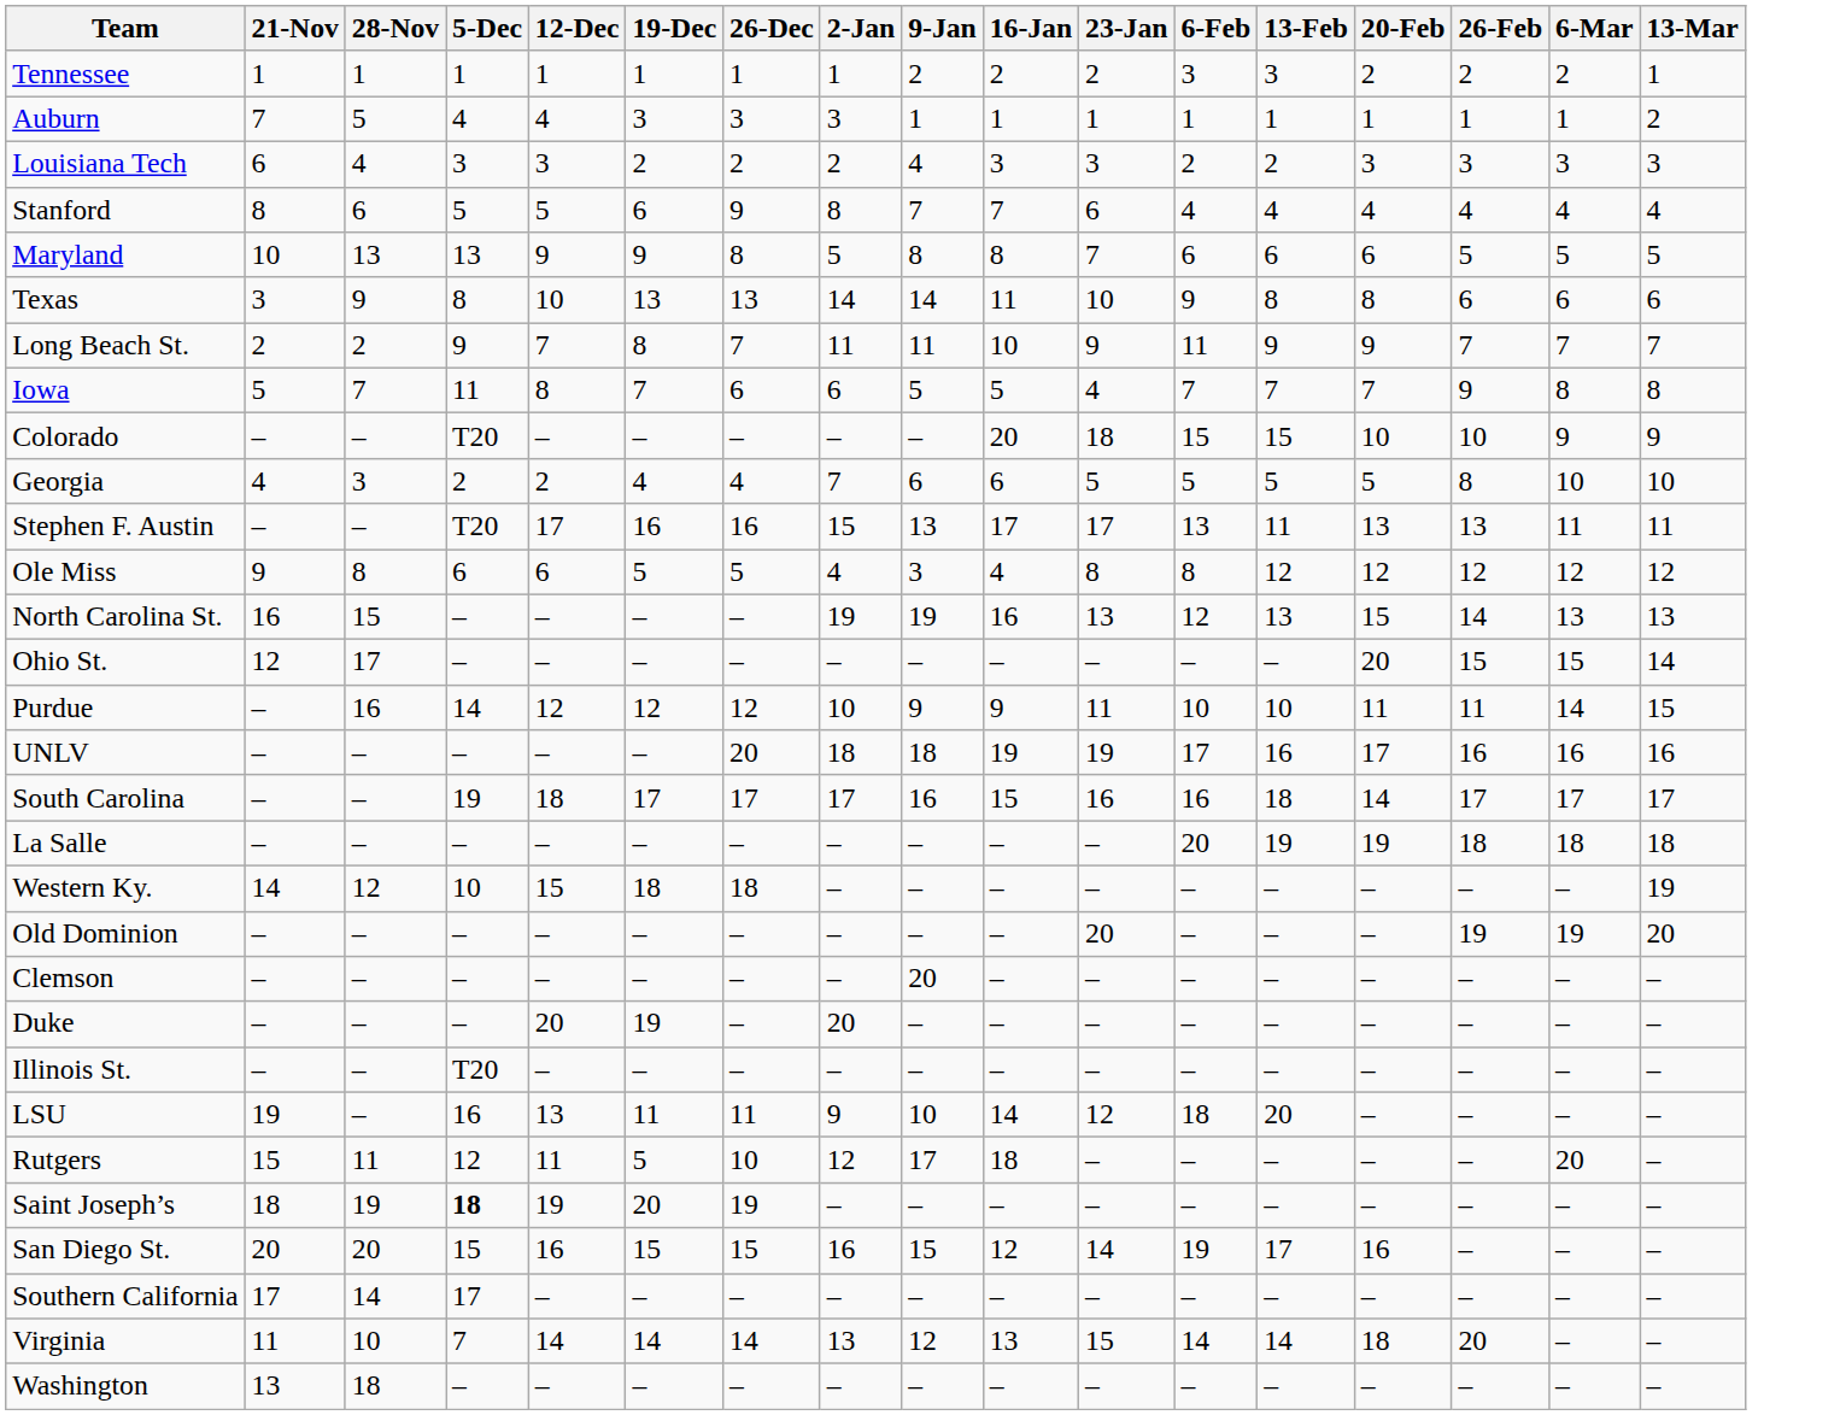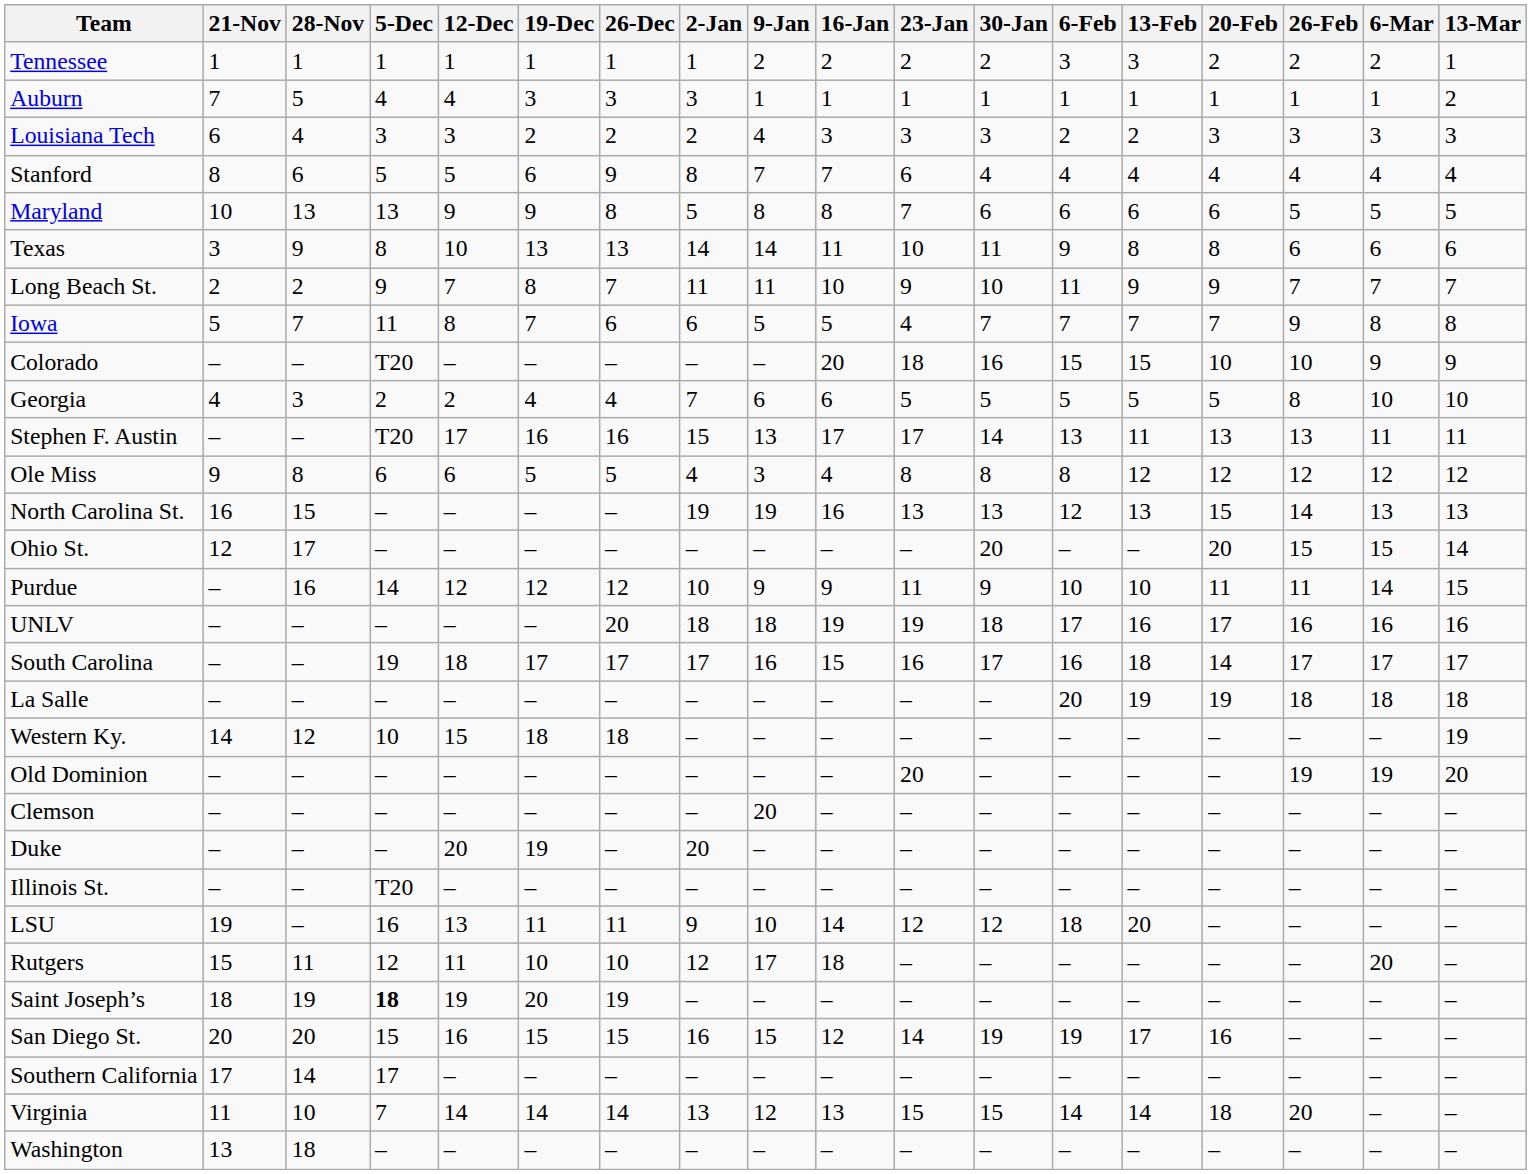 <table class="wikitable sortable">
 <tr>
 <th>Team</th>
 <th>21-Nov</th>
 <th>28-Nov</th>
 <th>5-Dec</th>
 <th>12-Dec</th>
 <th>19-Dec</th>
 <th>26-Dec</th>
 <th>2-Jan</th>
 <th>9-Jan</th>
 <th>16-Jan</th>
 <th>23-Jan</th>
+<th>30-Jan</th>
 <th>6-Feb</th>
 <th>13-Feb</th>
 <th>20-Feb</th>
 <th>26-Feb</th>
 <th>6-Mar</th>
 <th>13-Mar</th>
 </tr>
 <tr>
 <td><a href='#'>Tennessee</a></td>
 <td>1</td>
 <td>1</td>
 <td>1</td>
 <td>1</td>
 <td>1</td>
 <td>1</td>
 <td>1</td>
+<td>2</td>
 <td>2</td>
 <td>2</td>
 <td>2</td>
 <td>3</td>
 <td>3</td>
 <td>2</td>
 <td>2</td>
 <td>2</td>
 <td>1</td>
 </tr>
 <tr>
 <td><a href='#'>Auburn</a></td>
 <td>7</td>
 <td>5</td>
 <td>4</td>
 <td>4</td>
 <td>3</td>
 <td>3</td>
 <td>3</td>
 <td>1</td>
 <td>1</td>
 <td>1</td>
 <td>1</td>
 <td>1</td>
 <td>1</td>
 <td>1</td>
 <td>1</td>
+<td>1</td>
 <td>2</td>
 </tr>
 <tr>
 <td><a href='#'>Louisiana Tech</a></td>
 <td>6</td>
 <td>4</td>
 <td>3</td>
 <td>3</td>
 <td>2</td>
 <td>2</td>
 <td>2</td>
 <td>4</td>
+<td>3</td>
 <td>3</td>
 <td>3</td>
 <td>2</td>
 <td>2</td>
 <td>3</td>
 <td>3</td>
 <td>3</td>
 <td>3</td>
 </tr>
 <tr>
 <td>Stanford</td>
 <td>8</td>
 <td>6</td>
 <td>5</td>
 <td>5</td>
 <td>6</td>
 <td>9</td>
 <td>8</td>
 <td>7</td>
 <td>7</td>
 <td>6</td>
 <td>4</td>
 <td>4</td>
 <td>4</td>
 <td>4</td>
 <td>4</td>
 <td>4</td>
+<td>4</td>
 </tr>
 <tr>
 <td><a href='#'>Maryland</a></td>
 <td>10</td>
 <td>13</td>
 <td>13</td>
 <td>9</td>
 <td>9</td>
 <td>8</td>
 <td>5</td>
 <td>8</td>
 <td>8</td>
 <td>7</td>
+<td>6</td>
 <td>6</td>
 <td>6</td>
 <td>6</td>
 <td>5</td>
 <td>5</td>
 <td>5</td>
 </tr>
 <tr>
 <td>Texas</td>
 <td>3</td>
 <td>9</td>
 <td>8</td>
 <td>10</td>
 <td>13</td>
 <td>13</td>
 <td>14</td>
 <td>14</td>
 <td>11</td>
 <td>10</td>
+<td>11</td>
 <td>9</td>
 <td>8</td>
 <td>8</td>
 <td>6</td>
 <td>6</td>
 <td>6</td>
 </tr>
 <tr>
 <td>Long Beach St.</td>
 <td>2</td>
 <td>2</td>
 <td>9</td>
 <td>7</td>
 <td>8</td>
 <td>7</td>
 <td>11</td>
 <td>11</td>
 <td>10</td>
 <td>9</td>
+<td>10</td>
 <td>11</td>
 <td>9</td>
 <td>9</td>
 <td>7</td>
 <td>7</td>
 <td>7</td>
 </tr>
 <tr>
 <td><a href='#'>Iowa</a></td>
 <td>5</td>
 <td>7</td>
 <td>11</td>
 <td>8</td>
 <td>7</td>
 <td>6</td>
 <td>6</td>
 <td>5</td>
 <td>5</td>
 <td>4</td>
 <td>7</td>
 <td>7</td>
 <td>7</td>
+<td>7</td>
 <td>9</td>
 <td>8</td>
 <td>8</td>
 </tr>
 <tr>
 <td>Colorado</td>
 <td data-sort-value=99>–</td>
 <td data-sort-value=99>–</td>
 <td data-sort-value=20>T20</td>
 <td data-sort-value=99>–</td>
 <td data-sort-value=99>–</td>
 <td data-sort-value=99>–</td>
 <td data-sort-value=99>–</td>
 <td data-sort-value=99>–</td>
 <td>20</td>
 <td>18</td>
+<td>16</td>
 <td>15</td>
 <td>15</td>
 <td>10</td>
 <td>10</td>
 <td>9</td>
 <td>9</td>
 </tr>
 <tr>
 <td>Georgia</td>
 <td>4</td>
 <td>3</td>
 <td>2</td>
 <td>2</td>
 <td>4</td>
 <td>4</td>
 <td>7</td>
 <td>6</td>
 <td>6</td>
 <td>5</td>
 <td>5</td>
 <td>5</td>
 <td>5</td>
+<td>5</td>
 <td>8</td>
 <td>10</td>
 <td>10</td>
 </tr>
 <tr>
 <td>Stephen F. Austin</td>
 <td data-sort-value=99>–</td>
 <td data-sort-value=99>–</td>
 <td data-sort-value=20>T20</td>
 <td>17</td>
 <td>16</td>
 <td>16</td>
 <td>15</td>
 <td>13</td>
 <td>17</td>
 <td>17</td>
+<td>14</td>
 <td>13</td>
 <td>11</td>
 <td>13</td>
 <td>13</td>
 <td>11</td>
 <td>11</td>
 </tr>
 <tr>
 <td>Ole Miss</td>
 <td>9</td>
 <td>8</td>
 <td>6</td>
 <td>6</td>
 <td>5</td>
 <td>5</td>
 <td>4</td>
 <td>3</td>
 <td>4</td>
 <td>8</td>
 <td>8</td>
+<td>8</td>
 <td>12</td>
 <td>12</td>
 <td>12</td>
 <td>12</td>
 <td>12</td>
 </tr>
 <tr>
 <td>North Carolina St.</td>
 <td>16</td>
 <td>15</td>
 <td data-sort-value=99>–</td>
 <td data-sort-value=99>–</td>
 <td data-sort-value=99>–</td>
 <td data-sort-value=99>–</td>
 <td>19</td>
 <td>19</td>
 <td>16</td>
+<td>13</td>
 <td>13</td>
 <td>12</td>
 <td>13</td>
 <td>15</td>
 <td>14</td>
 <td>13</td>
 <td>13</td>
 </tr>
 <tr>
 <td>Ohio St.</td>
 <td>12</td>
 <td>17</td>
 <td data-sort-value=99>–</td>
 <td data-sort-value=99>–</td>
 <td data-sort-value=99>–</td>
 <td data-sort-value=99>–</td>
 <td data-sort-value=99>–</td>
 <td data-sort-value=99>–</td>
 <td data-sort-value=99>–</td>
 <td data-sort-value=99>–</td>
+<td>20</td>
 <td data-sort-value=99>–</td>
 <td data-sort-value=99>–</td>
 <td>20</td>
 <td>15</td>
 <td>15</td>
 <td>14</td>
 </tr>
 <tr>
 <td>Purdue</td>
 <td data-sort-value=99>–</td>
 <td>16</td>
 <td>14</td>
 <td>12</td>
 <td>12</td>
 <td>12</td>
 <td>10</td>
 <td>9</td>
 <td>9</td>
 <td>11</td>
+<td>9</td>
 <td>10</td>
 <td>10</td>
 <td>11</td>
 <td>11</td>
 <td>14</td>
 <td>15</td>
 </tr>
 <tr>
 <td>UNLV</td>
 <td data-sort-value=99>–</td>
 <td data-sort-value=99>–</td>
 <td data-sort-value=99>–</td>
 <td data-sort-value=99>–</td>
 <td data-sort-value=99>–</td>
 <td>20</td>
 <td>18</td>
 <td>18</td>
 <td>19</td>
 <td>19</td>
+<td>18</td>
 <td>17</td>
 <td>16</td>
 <td>17</td>
 <td>16</td>
 <td>16</td>
 <td>16</td>
 </tr>
 <tr>
 <td>South Carolina</td>
 <td data-sort-value=99>–</td>
 <td data-sort-value=99>–</td>
 <td>19</td>
 <td>18</td>
 <td>17</td>
 <td>17</td>
 <td>17</td>
 <td>16</td>
 <td>15</td>
 <td>16</td>
+<td>17</td>
 <td>16</td>
 <td>18</td>
 <td>14</td>
 <td>17</td>
 <td>17</td>
 <td>17</td>
 </tr>
 <tr>
 <td>La Salle</td>
+<td data-sort-value=99>–</td>
 <td data-sort-value=99>–</td>
 <td data-sort-value=99>–</td>
 <td data-sort-value=99>–</td>
 <td data-sort-value=99>–</td>
 <td data-sort-value=99>–</td>
 <td data-sort-value=99>–</td>
 <td data-sort-value=99>–</td>
 <td data-sort-value=99>–</td>
 <td data-sort-value=99>–</td>
 <td data-sort-value=99>–</td>
 <td>20</td>
 <td>19</td>
 <td>19</td>
 <td>18</td>
 <td>18</td>
 <td>18</td>
 </tr>
 <tr>
 <td>Western Ky.</td>
 <td>14</td>
 <td>12</td>
 <td>10</td>
 <td>15</td>
 <td>18</td>
 <td>18</td>
 <td data-sort-value=99>–</td>
 <td data-sort-value=99>–</td>
 <td data-sort-value=99>–</td>
 <td data-sort-value=99>–</td>
 <td data-sort-value=99>–</td>
 <td data-sort-value=99>–</td>
 <td data-sort-value=99>–</td>
 <td data-sort-value=99>–</td>
 <td data-sort-value=99>–</td>
+<td data-sort-value=99>–</td>
 <td>19</td>
 </tr>
 <tr>
 <td>Old Dominion</td>
 <td data-sort-value=99>–</td>
 <td data-sort-value=99>–</td>
 <td data-sort-value=99>–</td>
 <td data-sort-value=99>–</td>
 <td data-sort-value=99>–</td>
 <td data-sort-value=99>–</td>
 <td data-sort-value=99>–</td>
 <td data-sort-value=99>–</td>
 <td data-sort-value=99>–</td>
 <td>20</td>
+<td data-sort-value=99>–</td>
 <td data-sort-value=99>–</td>
 <td data-sort-value=99>–</td>
 <td data-sort-value=99>–</td>
 <td>19</td>
 <td>19</td>
 <td>20</td>
 </tr>
 <tr>
 <td>Clemson</td>
 <td data-sort-value=99>–</td>
 <td data-sort-value=99>–</td>
 <td data-sort-value=99>–</td>
 <td data-sort-value=99>–</td>
 <td data-sort-value=99>–</td>
 <td data-sort-value=99>–</td>
 <td data-sort-value=99>–</td>
 <td>20</td>
 <td data-sort-value=99>–</td>
 <td data-sort-value=99>–</td>
 <td data-sort-value=99>–</td>
 <td data-sort-value=99>–</td>
 <td data-sort-value=99>–</td>
 <td data-sort-value=99>–</td>
 <td data-sort-value=99>–</td>
 <td data-sort-value=99>–</td>
+<td data-sort-value=99>–</td>
 </tr>
 <tr>
 <td>Duke</td>
 <td data-sort-value=99>–</td>
 <td data-sort-value=99>–</td>
 <td data-sort-value=99>–</td>
 <td>20</td>
 <td>19</td>
 <td data-sort-value=99>–</td>
 <td>20</td>
+<td data-sort-value=99>–</td>
 <td data-sort-value=99>–</td>
 <td data-sort-value=99>–</td>
 <td data-sort-value=99>–</td>
 <td data-sort-value=99>–</td>
 <td data-sort-value=99>–</td>
 <td data-sort-value=99>–</td>
 <td data-sort-value=99>–</td>
 <td data-sort-value=99>–</td>
 <td data-sort-value=99>–</td>
 </tr>
 <tr>
 <td>Illinois St.</td>
 <td data-sort-value=99>–</td>
 <td data-sort-value=99>–</td>
 <td>T20</td>
 <td data-sort-value=99>–</td>
 <td data-sort-value=99>–</td>
 <td data-sort-value=99>–</td>
 <td data-sort-value=99>–</td>
 <td data-sort-value=99>–</td>
 <td data-sort-value=99>–</td>
 <td data-sort-value=99>–</td>
 <td data-sort-value=99>–</td>
 <td data-sort-value=99>–</td>
 <td data-sort-value=99>–</td>
 <td data-sort-value=99>–</td>
 <td data-sort-value=99>–</td>
 <td data-sort-value=99>–</td>
+<td data-sort-value=99>–</td>
 </tr>
 <tr>
 <td>LSU</td>
 <td>19</td>
 <td data-sort-value=99>–</td>
 <td>16</td>
 <td>13</td>
 <td>11</td>
 <td>11</td>
 <td>9</td>
 <td>10</td>
 <td>14</td>
+<td>12</td>
 <td>12</td>
 <td>18</td>
 <td>20</td>
 <td data-sort-value=99>–</td>
 <td data-sort-value=99>–</td>
 <td data-sort-value=99>–</td>
 <td data-sort-value=99>–</td>
 </tr>
 <tr>
 <td>Rutgers</td>
 <td>15</td>
 <td>11</td>
 <td>12</td>
 <td>11</td>
-<td>5</td>
+<td>10</td>
 <td>10</td>
 <td>12</td>
 <td>17</td>
 <td>18</td>
+<td data-sort-value=99>–</td>
 <td data-sort-value=99>–</td>
 <td data-sort-value=99>–</td>
 <td data-sort-value=99>–</td>
 <td data-sort-value=99>–</td>
 <td data-sort-value=99>–</td>
 <td>20</td>
 <td data-sort-value=99>–</td>
 </tr>
 <tr>
 <td>Saint Joseph’s</td>
 <td>18</td>
 <td>19</td>
 <td><strong>18</strong></td>
 <td>19</td>
 <td>20</td>
 <td>19</td>
 <td data-sort-value=99>–</td>
 <td data-sort-value=99>–</td>
 <td data-sort-value=99>–</td>
 <td data-sort-value=99>–</td>
 <td data-sort-value=99>–</td>
 <td data-sort-value=99>–</td>
 <td data-sort-value=99>–</td>
 <td data-sort-value=99>–</td>
 <td data-sort-value=99>–</td>
 <td data-sort-value=99>–</td>
+<td data-sort-value=99>–</td>
 </tr>
 <tr>
 <td>San Diego St.</td>
 <td>20</td>
 <td>20</td>
 <td>15</td>
 <td>16</td>
 <td>15</td>
 <td>15</td>
 <td>16</td>
 <td>15</td>
 <td>12</td>
 <td>14</td>
 <td>19</td>
+<td>19</td>
 <td>17</td>
 <td>16</td>
 <td data-sort-value=99>–</td>
 <td data-sort-value=99>–</td>
 <td data-sort-value=99>–</td>
 </tr>
 <tr>
 <td>Southern California</td>
 <td>17</td>
 <td>14</td>
 <td>17</td>
+<td data-sort-value=99>–</td>
 <td data-sort-value=99>–</td>
 <td data-sort-value=99>–</td>
 <td data-sort-value=99>–</td>
 <td data-sort-value=99>–</td>
 <td data-sort-value=99>–</td>
 <td data-sort-value=99>–</td>
 <td data-sort-value=99>–</td>
 <td data-sort-value=99>–</td>
 <td data-sort-value=99>–</td>
 <td data-sort-value=99>–</td>
 <td data-sort-value=99>–</td>
 <td data-sort-value=99>–</td>
 <td data-sort-value=99>–</td>
 </tr>
 <tr>
 <td>Virginia</td>
 <td>11</td>
 <td>10</td>
 <td>7</td>
 <td>14</td>
 <td>14</td>
 <td>14</td>
 <td>13</td>
 <td>12</td>
 <td>13</td>
 <td>15</td>
+<td>15</td>
 <td>14</td>
 <td>14</td>
 <td>18</td>
 <td>20</td>
 <td data-sort-value=99>–</td>
 <td data-sort-value=99>–</td>
 </tr>
 <tr>
 <td>Washington</td>
 <td>13</td>
 <td>18</td>
 <td data-sort-value=99>–</td>
 <td data-sort-value=99>–</td>
 <td data-sort-value=99>–</td>
 <td data-sort-value=99>–</td>
 <td data-sort-value=99>–</td>
 <td data-sort-value=99>–</td>
 <td data-sort-value=99>–</td>
 <td data-sort-value=99>–</td>
 <td data-sort-value=99>–</td>
 <td data-sort-value=99>–</td>
 <td data-sort-value=99>–</td>
 <td data-sort-value=99>–</td>
 <td data-sort-value=99>–</td>
 <td data-sort-value=99>–</td>
+<td data-sort-value=99>–</td>
 </tr>
 </table>
